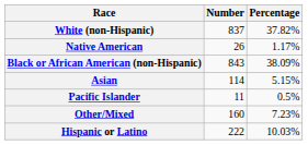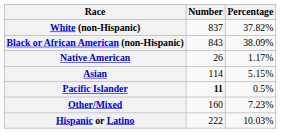 <table class="wikitable" style="text-align:right">
 <tr>
 <th scope="col">Race</th>
 <th scope="col">Number</th>
 <th scope="col">Percentage</th>
 </tr>
 <tr>
 <th scope="row"><a href='#'>White</a> (non-Hispanic)</th>
 <td>837</td>
 <td>37.82%</td>
 </tr>
 <tr>
+<th scope="row"><a href='#'>Black or African American</a> (non-Hispanic)</th>
+<td>843</td>
+<td>38.09%</td>
+</tr>
+<tr>
 <th scope="row"><a href='#'>Native American</a></th>
 <td>26</td>
 <td>1.17%</td>
-</tr>
-<tr>
-<th scope="row"><a href='#'>Black or African American</a> (non-Hispanic)</th>
-<td>843</td>
-<td>38.09%</td>
 </tr>
 <tr>
 <th scope="row"><a href='#'>Asian</a></th>
 <td>114</td>
 <td>5.15%</td>
 </tr>
 <tr>
 <th scope="row"><a href='#'>Pacific Islander</a></th>
-<td>11</td>
+<td><strong>11</strong></td>
 <td>0.5%</td>
 </tr>
 <tr>
 <th scope="row"><a href='#'>Other/Mixed</a></th>
 <td>160</td>
 <td>7.23%</td>
 </tr>
 <tr>
 <th scope="row"><a href='#'>Hispanic</a> or <a href='#'>Latino</a></th>
 <td>222</td>
 <td>10.03%</td>
 </tr>
 </table>
